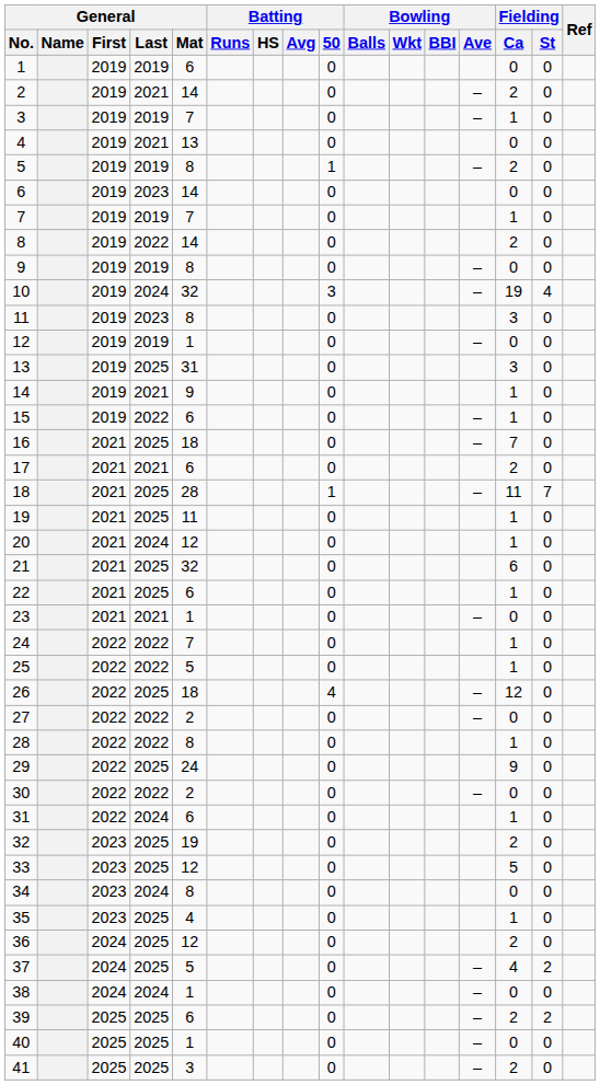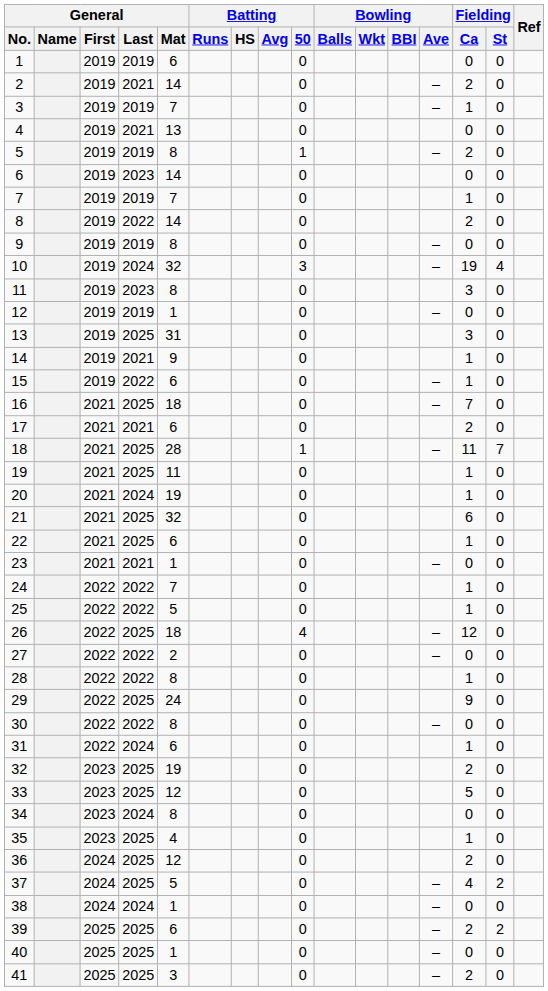 <table class="wikitable plainrowheaders sortable">
 <tr align="center">
 <th scope="col" colspan=5 class="unsortable">General</th>
 <th scope="col" colspan=4 class="unsortable"><a href='#'>Batting</a></th>
 <th scope="col" colspan=4 class="unsortable"><a href='#'>Bowling</a></th>
 <th scope="col" colspan=2 class="unsortable"><a href='#'>Fielding</a></th>
 <th scope="col" rowspan=2 class="unsortable">Ref</th>
 </tr>
 <tr align="center">
 <th scope="col">No.</th>
 <th scope="col">Name</th>
 <th scope="col">First</th>
 <th scope="col">Last</th>
 <th scope="col">Mat</th>
 <th scope="col"><a href='#'>Runs</a></th>
 <th scope="col">HS</th>
 <th scope="col"><a href='#'>Avg</a></th>
 <th scope="col"><a href='#'>50</a></th>
 <th scope="col"><a href='#'>Balls</a></th>
 <th scope="col"><a href='#'>Wkt</a></th>
 <th scope="col"><a href='#'>BBI</a></th>
 <th scope="col"><a href='#'>Ave</a></th>
 <th scope="col"><a href='#'>Ca</a></th>
 <th scope="col"><a href='#'>St</a></th>
 </tr>
 <tr align="center">
 <td>1</td>
 <th scope="row"></th>
 <td>2019</td>
 <td>2019</td>
 <td>6</td>
 <td></td>
 <td></td>
 <td></td>
 <td>0</td>
 <td></td>
 <td></td>
 <td></td>
 <td></td>
 <td>0</td>
 <td>0</td>
 <td></td>
 </tr>
 <tr align="center">
 <td>2</td>
 <th scope="row"></th>
 <td>2019</td>
 <td>2021</td>
 <td>14</td>
 <td></td>
 <td></td>
 <td></td>
 <td>0</td>
 <td></td>
 <td></td>
 <td></td>
 <td>–</td>
 <td>2</td>
 <td>0</td>
 <td></td>
 </tr>
 <tr align="center">
 <td>3</td>
 <th scope="row"></th>
 <td>2019</td>
 <td>2019</td>
 <td>7</td>
 <td></td>
 <td></td>
 <td></td>
 <td>0</td>
 <td></td>
 <td></td>
 <td></td>
 <td>–</td>
 <td>1</td>
 <td>0</td>
 <td></td>
 </tr>
 <tr align="center">
 <td>4</td>
 <th scope="row"></th>
 <td>2019</td>
 <td>2021</td>
 <td>13</td>
 <td></td>
 <td></td>
 <td></td>
 <td>0</td>
 <td></td>
 <td></td>
 <td></td>
 <td></td>
 <td>0</td>
 <td>0</td>
 <td></td>
 </tr>
 <tr align="center">
 <td>5</td>
 <th scope="row"></th>
 <td>2019</td>
 <td>2019</td>
 <td>8</td>
 <td></td>
 <td></td>
 <td></td>
 <td>1</td>
 <td></td>
 <td></td>
 <td></td>
 <td>–</td>
 <td>2</td>
 <td>0</td>
 <td></td>
 </tr>
 <tr align="center">
 <td>6</td>
 <th scope="row"></th>
 <td>2019</td>
 <td>2023</td>
 <td>14</td>
 <td></td>
 <td></td>
 <td></td>
 <td>0</td>
 <td></td>
 <td></td>
 <td></td>
 <td></td>
 <td>0</td>
 <td>0</td>
 <td></td>
 </tr>
 <tr align="center">
 <td>7</td>
 <th scope="row"></th>
 <td>2019</td>
 <td>2019</td>
 <td>7</td>
 <td></td>
 <td></td>
 <td></td>
 <td>0</td>
 <td></td>
 <td></td>
 <td></td>
 <td></td>
 <td>1</td>
 <td>0</td>
 <td></td>
 </tr>
 <tr align="center">
 <td>8</td>
 <th scope="row"></th>
 <td>2019</td>
 <td>2022</td>
 <td>14</td>
 <td></td>
 <td></td>
 <td></td>
 <td>0</td>
 <td></td>
 <td></td>
 <td></td>
 <td></td>
 <td>2</td>
 <td>0</td>
 <td></td>
 </tr>
 <tr align="center">
 <td>9</td>
 <th scope="row"></th>
 <td>2019</td>
 <td>2019</td>
 <td>8</td>
 <td></td>
 <td></td>
 <td></td>
 <td>0</td>
 <td></td>
 <td></td>
 <td></td>
 <td>–</td>
 <td>0</td>
 <td>0</td>
 <td></td>
 </tr>
 <tr align="center">
 <td>10</td>
 <th scope="row"></th>
 <td>2019</td>
 <td>2024</td>
 <td>32</td>
 <td></td>
 <td></td>
 <td></td>
 <td>3</td>
 <td></td>
 <td></td>
 <td></td>
 <td>–</td>
 <td>19</td>
 <td>4</td>
 <td></td>
 </tr>
 <tr align="center">
 <td>11</td>
 <th scope="row"></th>
 <td>2019</td>
 <td>2023</td>
 <td>8</td>
 <td></td>
 <td></td>
 <td></td>
 <td>0</td>
 <td></td>
 <td></td>
 <td></td>
 <td></td>
 <td>3</td>
 <td>0</td>
 <td></td>
 </tr>
 <tr align="center">
 <td>12</td>
 <th scope="row"></th>
 <td>2019</td>
 <td>2019</td>
 <td>1</td>
 <td></td>
 <td></td>
 <td></td>
 <td>0</td>
 <td></td>
 <td></td>
 <td></td>
 <td>–</td>
 <td>0</td>
 <td>0</td>
 <td></td>
 </tr>
 <tr align="center">
 <td>13</td>
 <th scope="row"></th>
 <td>2019</td>
 <td>2025</td>
 <td>31</td>
 <td></td>
 <td></td>
 <td></td>
 <td>0</td>
 <td></td>
 <td></td>
 <td></td>
 <td></td>
 <td>3</td>
 <td>0</td>
 <td></td>
 </tr>
 <tr align="center">
 <td>14</td>
 <th scope="row"></th>
 <td>2019</td>
 <td>2021</td>
 <td>9</td>
 <td></td>
 <td></td>
 <td></td>
 <td>0</td>
 <td></td>
 <td></td>
 <td></td>
 <td></td>
 <td>1</td>
 <td>0</td>
 <td></td>
 </tr>
 <tr align="center">
 <td>15</td>
 <th scope="row"></th>
 <td>2019</td>
 <td>2022</td>
 <td>6</td>
 <td></td>
 <td></td>
 <td></td>
 <td>0</td>
 <td></td>
 <td></td>
 <td></td>
 <td>–</td>
 <td>1</td>
 <td>0</td>
 <td></td>
 </tr>
 <tr align="center">
 <td>16</td>
 <th scope="row"></th>
 <td>2021</td>
 <td>2025</td>
 <td>18</td>
 <td></td>
 <td></td>
 <td></td>
 <td>0</td>
 <td></td>
 <td></td>
 <td></td>
 <td>–</td>
 <td>7</td>
 <td>0</td>
 <td></td>
 </tr>
 <tr align="center">
 <td>17</td>
 <th scope="row"></th>
 <td>2021</td>
 <td>2021</td>
 <td>6</td>
 <td></td>
 <td></td>
 <td></td>
 <td>0</td>
 <td></td>
 <td></td>
 <td></td>
 <td></td>
 <td>2</td>
 <td>0</td>
 <td></td>
 </tr>
 <tr align="center">
 <td>18</td>
 <th scope="row"></th>
 <td>2021</td>
 <td>2025</td>
 <td>28</td>
 <td></td>
 <td></td>
 <td></td>
 <td>1</td>
 <td></td>
 <td></td>
 <td></td>
 <td>–</td>
 <td>11</td>
 <td>7</td>
 <td></td>
 </tr>
 <tr align="center">
 <td>19</td>
 <th scope="row"></th>
 <td>2021</td>
 <td>2025</td>
 <td>11</td>
 <td></td>
 <td></td>
 <td></td>
 <td>0</td>
 <td></td>
 <td></td>
 <td></td>
 <td></td>
 <td>1</td>
 <td>0</td>
 <td></td>
 </tr>
 <tr align="center">
 <td>20</td>
 <th scope="row"></th>
 <td>2021</td>
 <td>2024</td>
-<td>12</td>
+<td>19</td>
 <td></td>
 <td></td>
 <td></td>
 <td>0</td>
 <td></td>
 <td></td>
 <td></td>
 <td></td>
 <td>1</td>
 <td>0</td>
 <td></td>
 </tr>
 <tr align="center">
 <td>21</td>
 <th scope="row"></th>
 <td>2021</td>
 <td>2025</td>
 <td>32</td>
 <td></td>
 <td></td>
 <td></td>
 <td>0</td>
 <td></td>
 <td></td>
 <td></td>
 <td></td>
 <td>6</td>
 <td>0</td>
 <td></td>
 </tr>
 <tr align="center">
 <td>22</td>
 <th scope="row"></th>
 <td>2021</td>
 <td>2025</td>
 <td>6</td>
 <td></td>
 <td></td>
 <td></td>
 <td>0</td>
 <td></td>
 <td></td>
 <td></td>
 <td></td>
 <td>1</td>
 <td>0</td>
 <td></td>
 </tr>
 <tr align="center">
 <td>23</td>
 <th scope="row"></th>
 <td>2021</td>
 <td>2021</td>
 <td>1</td>
 <td></td>
 <td></td>
 <td></td>
 <td>0</td>
 <td></td>
 <td></td>
 <td></td>
 <td>–</td>
 <td>0</td>
 <td>0</td>
 <td></td>
 </tr>
 <tr align="center">
 <td>24</td>
 <th scope="row"></th>
 <td>2022</td>
 <td>2022</td>
 <td>7</td>
 <td></td>
 <td></td>
 <td></td>
 <td>0</td>
 <td></td>
 <td></td>
 <td></td>
 <td></td>
 <td>1</td>
 <td>0</td>
 <td></td>
 </tr>
 <tr align="center">
 <td>25</td>
 <th scope="row"></th>
 <td>2022</td>
 <td>2022</td>
 <td>5</td>
 <td></td>
 <td></td>
 <td></td>
 <td>0</td>
 <td></td>
 <td></td>
 <td></td>
 <td></td>
 <td>1</td>
 <td>0</td>
 <td></td>
 </tr>
 <tr align="center">
 <td>26</td>
 <th scope="row"></th>
 <td>2022</td>
 <td>2025</td>
 <td>18</td>
 <td></td>
 <td></td>
 <td></td>
 <td>4</td>
 <td></td>
 <td></td>
 <td></td>
 <td>–</td>
 <td>12</td>
 <td>0</td>
 <td></td>
 </tr>
 <tr align="center">
 <td>27</td>
 <th scope="row"></th>
 <td>2022</td>
 <td>2022</td>
 <td>2</td>
 <td></td>
 <td></td>
 <td></td>
 <td>0</td>
 <td></td>
 <td></td>
 <td></td>
 <td>–</td>
 <td>0</td>
 <td>0</td>
 <td></td>
 </tr>
 <tr align="center">
 <td>28</td>
 <th scope="row"></th>
 <td>2022</td>
 <td>2022</td>
 <td>8</td>
 <td></td>
 <td></td>
 <td></td>
 <td>0</td>
 <td></td>
 <td></td>
 <td></td>
 <td></td>
 <td>1</td>
 <td>0</td>
 <td></td>
 </tr>
 <tr align="center">
 <td>29</td>
 <th scope="row"></th>
 <td>2022</td>
 <td>2025</td>
 <td>24</td>
 <td></td>
 <td></td>
 <td></td>
 <td>0</td>
 <td></td>
 <td></td>
 <td></td>
 <td></td>
 <td>9</td>
 <td>0</td>
 <td></td>
 </tr>
 <tr align="center">
 <td>30</td>
 <th scope="row"></th>
 <td>2022</td>
 <td>2022</td>
-<td>2</td>
+<td>8</td>
 <td></td>
 <td></td>
 <td></td>
 <td>0</td>
 <td></td>
 <td></td>
 <td></td>
 <td>–</td>
 <td>0</td>
 <td>0</td>
 <td></td>
 </tr>
 <tr align="center">
 <td>31</td>
 <th scope="row"></th>
 <td>2022</td>
 <td>2024</td>
 <td>6</td>
 <td></td>
 <td></td>
 <td></td>
 <td>0</td>
 <td></td>
 <td></td>
 <td></td>
 <td></td>
 <td>1</td>
 <td>0</td>
 <td></td>
 </tr>
 <tr align="center">
 <td>32</td>
 <th scope="row"></th>
 <td>2023</td>
 <td>2025</td>
 <td>19</td>
 <td></td>
 <td></td>
 <td></td>
 <td>0</td>
 <td></td>
 <td></td>
 <td></td>
 <td></td>
 <td>2</td>
 <td>0</td>
 <td></td>
 </tr>
 <tr align="center">
 <td>33</td>
 <th scope="row"></th>
 <td>2023</td>
 <td>2025</td>
 <td>12</td>
 <td></td>
 <td></td>
 <td></td>
 <td>0</td>
 <td></td>
 <td></td>
 <td></td>
 <td></td>
 <td>5</td>
 <td>0</td>
 <td></td>
 </tr>
 <tr align="center">
 <td>34</td>
 <th scope="row"></th>
 <td>2023</td>
 <td>2024</td>
 <td>8</td>
 <td></td>
 <td></td>
 <td></td>
 <td>0</td>
 <td></td>
 <td></td>
 <td></td>
 <td></td>
 <td>0</td>
 <td>0</td>
 <td></td>
 </tr>
 <tr align="center">
 <td>35</td>
 <th scope="row"></th>
 <td>2023</td>
 <td>2025</td>
 <td>4</td>
 <td></td>
 <td></td>
 <td></td>
 <td>0</td>
 <td></td>
 <td></td>
 <td></td>
 <td></td>
 <td>1</td>
 <td>0</td>
 <td></td>
 </tr>
 <tr align="center">
 <td>36</td>
 <th scope="row"></th>
 <td>2024</td>
 <td>2025</td>
 <td>12</td>
 <td></td>
 <td></td>
 <td></td>
 <td>0</td>
 <td></td>
 <td></td>
 <td></td>
 <td></td>
 <td>2</td>
 <td>0</td>
 <td></td>
 </tr>
 <tr align="center">
 <td>37</td>
 <th scope="row"></th>
 <td>2024</td>
 <td>2025</td>
 <td>5</td>
 <td></td>
 <td></td>
 <td></td>
 <td>0</td>
 <td></td>
 <td></td>
 <td></td>
 <td>–</td>
 <td>4</td>
 <td>2</td>
 <td></td>
 </tr>
 <tr align="center">
 <td>38</td>
 <th scope="row"></th>
 <td>2024</td>
 <td>2024</td>
 <td>1</td>
 <td></td>
 <td></td>
 <td></td>
 <td>0</td>
 <td></td>
 <td></td>
 <td></td>
 <td>–</td>
 <td>0</td>
 <td>0</td>
 <td></td>
 </tr>
 <tr align="center">
 <td>39</td>
 <th scope="row"></th>
 <td>2025</td>
 <td>2025</td>
 <td>6</td>
 <td></td>
 <td></td>
 <td></td>
 <td>0</td>
 <td></td>
 <td></td>
 <td></td>
 <td>–</td>
 <td>2</td>
 <td>2</td>
 <td></td>
 </tr>
 <tr align="center">
 <td>40</td>
 <th scope="row"></th>
 <td>2025</td>
 <td>2025</td>
 <td>1</td>
 <td></td>
 <td></td>
 <td></td>
 <td>0</td>
 <td></td>
 <td></td>
 <td></td>
 <td>–</td>
 <td>0</td>
 <td>0</td>
 <td></td>
 </tr>
 <tr align="center">
 <td>41</td>
 <th scope="row"></th>
 <td>2025</td>
 <td>2025</td>
 <td>3</td>
 <td></td>
 <td></td>
 <td></td>
 <td>0</td>
 <td></td>
 <td></td>
 <td></td>
 <td>–</td>
 <td>2</td>
 <td>0</td>
 <td></td>
 </tr>
 </table>
